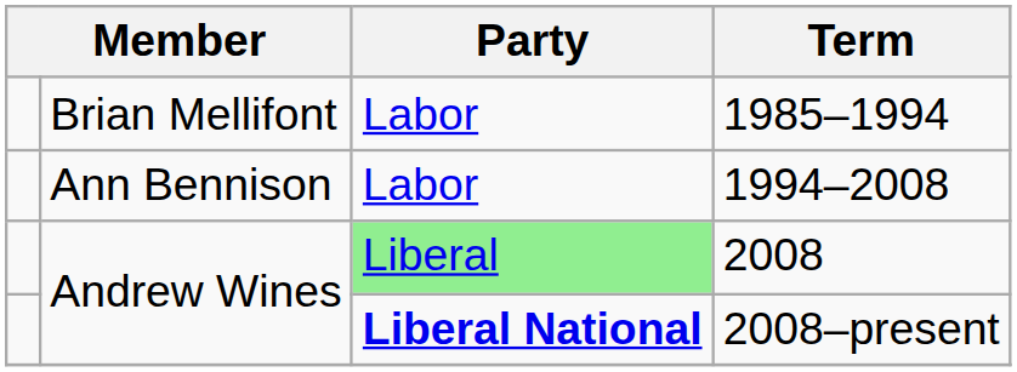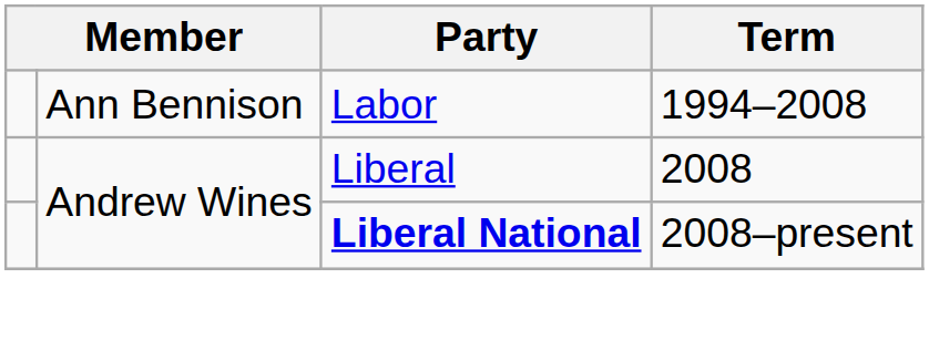 <table class="wikitable">
 <tr>
 <th colspan="2">Member</th>
 <th>Party</th>
 <th>Term</th>
-</tr>
-<tr>
-<td> </td>
-<td>Brian Mellifont</td>
-<td><a href='#'>Labor</a></td>
-<td>1985–1994</td>
 </tr>
 <tr>
 <td> </td>
 <td>Ann Bennison</td>
 <td><a href='#'>Labor</a></td>
 <td>1994–2008</td>
 </tr>
 <tr>
 <td> </td>
 <td rowspan="2">Andrew Wines</td>
-<td style="background: lightgreen;"><a href='#'>Liberal</a></td>
+<td><a href='#'>Liberal</a></td>
 <td>2008</td>
 </tr>
 <tr>
 <td> </td>
 <td><strong><a href='#'>Liberal National</a></strong></td>
 <td>2008–present</td>
 </tr>
 <tr>
 </tr>
 </table>
